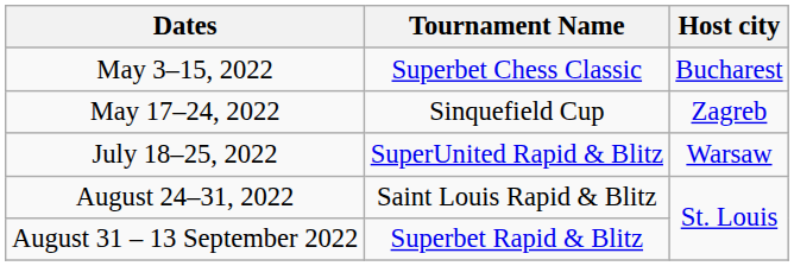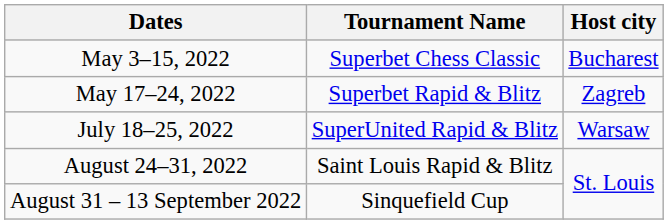 <table class="wikitable sortable" style="text-align:center;">
 <tr>
 <th>Dates</th>
 <th>Tournament Name</th>
 <th>Host city</th>
 </tr>
 <tr>
 <td>May 3–15, 2022</td>
 <td><a href='#'>Superbet Chess Classic</a></td>
 <td> <a href='#'>Bucharest</a></td>
 </tr>
 <tr>
 <td>May 17–24, 2022</td>
-<td>Sinquefield Cup</td>
+<td><a href='#'>Superbet Rapid & Blitz</a></td>
 <td> <a href='#'>Zagreb</a></td>
 </tr>
 <tr>
 <td>July 18–25, 2022</td>
 <td><a href='#'>SuperUnited Rapid & Blitz</a></td>
 <td> <a href='#'>Warsaw</a></td>
 </tr>
 <tr>
 <td>August 24–31, 2022</td>
 <td>Saint Louis Rapid & Blitz</td>
 <td rowspan="2"> <a href='#'>St. Louis</a></td>
 </tr>
 <tr>
 <td>August 31 – 13 September 2022</td>
-<td><a href='#'>Superbet Rapid & Blitz</a></td>
+<td>Sinquefield Cup</td>
 </tr>
 </table>
